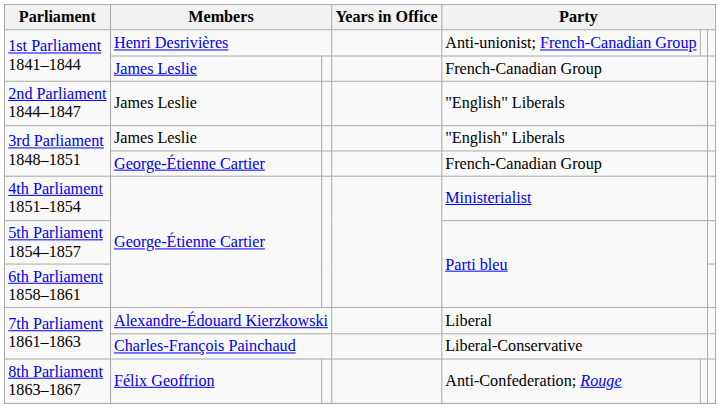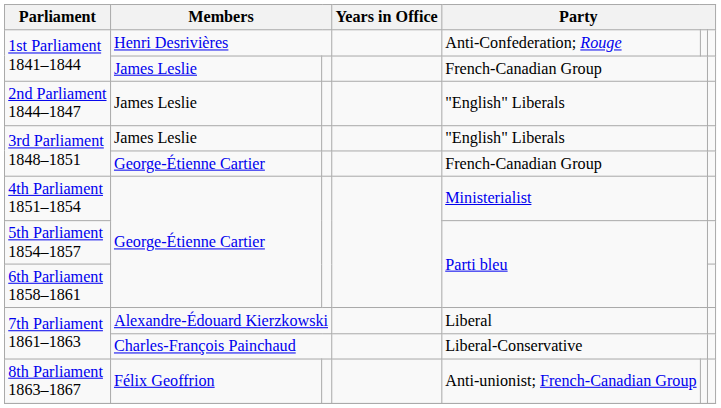 <table class="wikitable">
 <tr>
 <th>Parliament</th>
 <th Colspan="2">Members</th>
 <th>Years in Office</th>
 <th colspan="3">Party</th>
 </tr>
 <tr>
 <td rowspan ="2"><a href='#'>1st Parliament</a><br>1841–1844</td>
 <td colspan="2"><a href='#'>Henri Desrivières</a></td>
 <td></td>
-<td>Anti-unionist; <a href='#'>French-Canadian Group</a></td>
+<td>Anti-Confederation; <a href='#'><em>Rouge</em></a></td>
 <td></td>
 <td></td>
 </tr>
 <tr>
 <td><a href='#'>James Leslie</a></td>
 <td></td>
 <td> </td>
 <td colspan = "2">French-Canadian Group</td>
 <td></td>
 </tr>
 <tr>
 <td><a href='#'>2nd Parliament</a> <br> 1844–1847</td>
 <td>James Leslie</td>
 <td></td>
 <td></td>
 <td colspan="2">"English" Liberals</td>
 <td></td>
 </tr>
 <tr>
 <td rowspan="2"><a href='#'>3rd Parliament</a> <br> 1848–1851</td>
 <td>James Leslie</td>
 <td></td>
 <td></td>
 <td colspan="2">"English" Liberals</td>
 <td></td>
 </tr>
 <tr>
 <td><a href='#'>George-Étienne Cartier</a></td>
 <td></td>
 <td> </td>
 <td colspan="2">French-Canadian Group</td>
 <td></td>
 </tr>
 <tr>
 <td><a href='#'>4th Parliament</a> <br>1851–1854</td>
 <td rowspan="3"><a href='#'>George-Étienne Cartier</a></td>
 <td rowspan="3"></td>
 <td rowspan="3"></td>
 <td colspan="2"><a href='#'>Ministerialist</a></td>
 <td></td>
 </tr>
 <tr>
 <td><a href='#'>5th Parliament</a> <br> 1854–1857</td>
 <td colspan="2" rowspan="2"><a href='#'>Parti bleu</a></td>
 <td></td>
 </tr>
 <tr>
 <td><a href='#'>6th Parliament</a> <br> 1858–1861</td>
 <td></td>
 </tr>
 <tr>
 <td rowspan="2"><a href='#'>7th Parliament</a><br>1861–1863</td>
 <td colspan="2"><a href='#'>Alexandre-Édouard Kierzkowski</a></td>
 <td></td>
 <td colspan="2">Liberal</td>
 <td></td>
 </tr>
 <tr>
 <td colspan="2"><a href='#'>Charles-François Painchaud</a></td>
 <td></td>
 <td colspan="2">Liberal-Conservative</td>
 <td></td>
 </tr>
 <tr>
 <td><a href='#'>8th Parliament</a> <br>1863–1867</td>
 <td><a href='#'>Félix Geoffrion</a></td>
 <td></td>
 <td></td>
-<td>Anti-Confederation; <a href='#'><em>Rouge</em></a></td>
+<td>Anti-unionist; <a href='#'>French-Canadian Group</a></td>
 <td></td>
 <td></td>
 </tr>
 <tr>
 </tr>
 </table>
